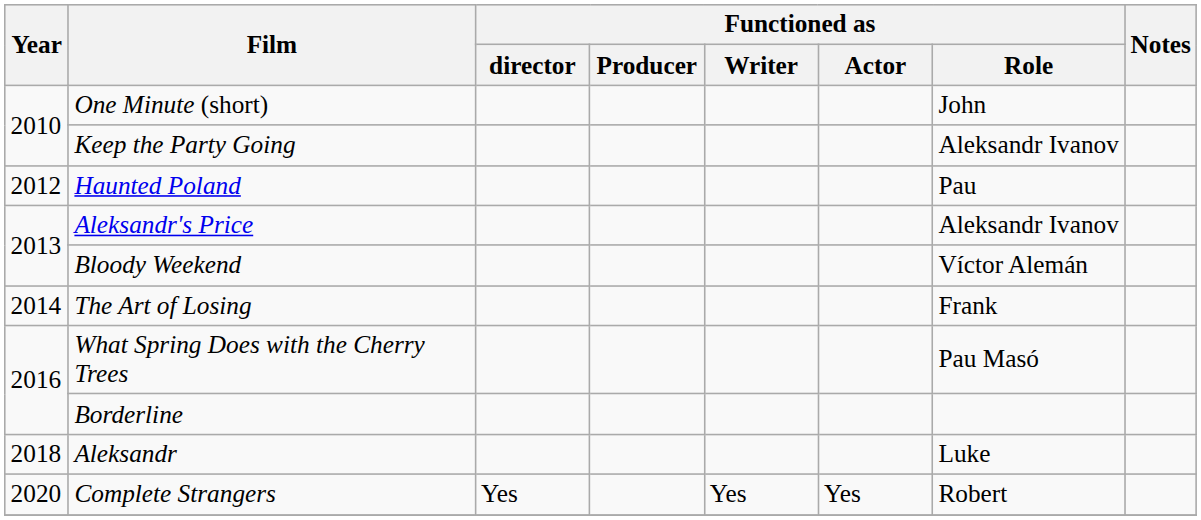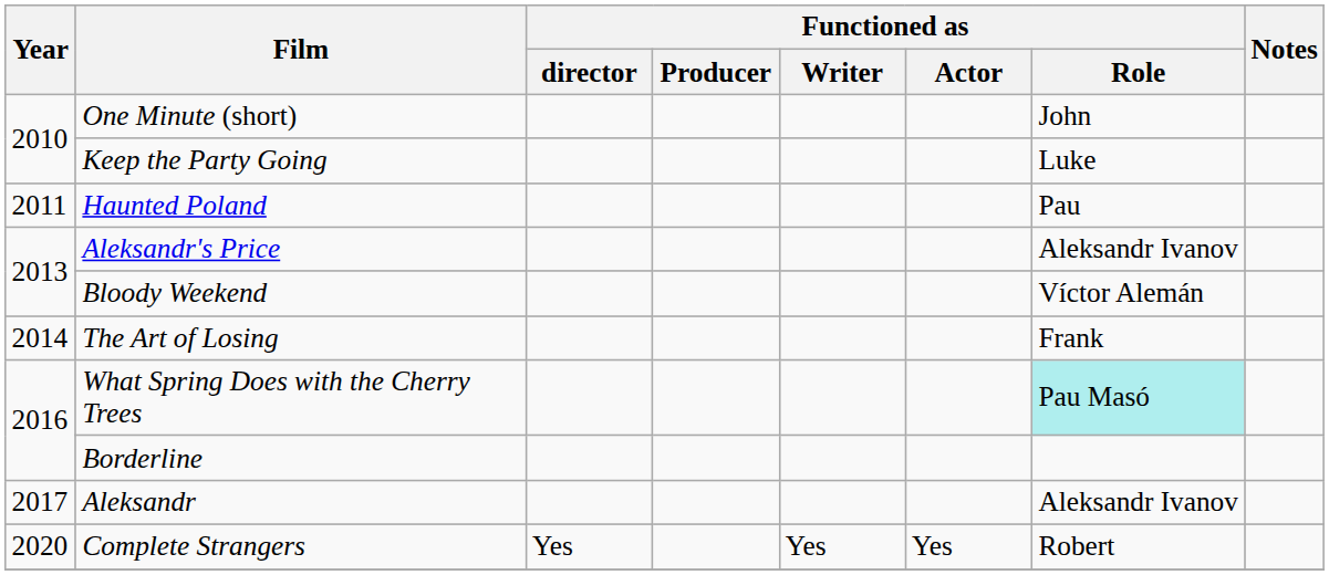 <table class="wikitable" style="margin-right: 0;">
 <tr>
 <th rowspan="2" width="33">Year</th>
 <th rowspan="2" width="250">Film</th>
 <th colspan="5">Functioned as</th>
 <th rowspan="2">Notes</th>
 </tr>
 <tr>
 <th width="65">director</th>
 <th width="65">Producer</th>
 <th width="65">Writer</th>
 <th width="65">Actor</th>
 <th>Role</th>
 </tr>
 <tr>
 <td rowspan="2">2010</td>
 <td><em>One Minute</em> (short)</td>
 <td></td>
 <td></td>
 <td></td>
 <td></td>
 <td>John</td>
 <td></td>
 </tr>
 <tr>
 <td><em>Keep the Party Going</em></td>
 <td></td>
 <td></td>
 <td></td>
 <td></td>
-<td>Aleksandr Ivanov</td>
+<td>Luke</td>
 <td></td>
 </tr>
 <tr>
-<td rowspan="1">2012</td>
+<td rowspan="1">2011</td>
 <td><em><a href='#'>Haunted Poland</a></em></td>
 <td></td>
 <td></td>
 <td></td>
 <td></td>
 <td>Pau</td>
 <td></td>
 </tr>
 <tr>
 <td rowspan="2">2013</td>
 <td><em><a href='#'>Aleksandr's Price</a></em></td>
 <td></td>
 <td></td>
 <td></td>
 <td></td>
 <td>Aleksandr Ivanov</td>
 <td></td>
 </tr>
 <tr>
 <td><em>Bloody Weekend</em></td>
 <td></td>
 <td></td>
 <td></td>
 <td></td>
 <td>Víctor Alemán</td>
 <td></td>
 </tr>
 <tr>
 <td rowspan="1">2014</td>
 <td><em>The Art of Losing</em></td>
 <td></td>
 <td></td>
 <td></td>
 <td></td>
 <td>Frank</td>
 <td></td>
 </tr>
 <tr>
 <td rowspan="2">2016</td>
 <td><em>What Spring Does with the Cherry Trees</em></td>
 <td></td>
 <td></td>
 <td></td>
 <td></td>
-<td>Pau Masó</td>
+<td style="background: paleturquoise;">Pau Masó</td>
 <td></td>
 </tr>
 <tr>
 <td><em>Borderline</em></td>
 <td></td>
 <td></td>
 <td></td>
 <td></td>
 <td></td>
 <td></td>
 </tr>
 <tr>
-<td rowspan="1">2018</td>
+<td rowspan="1">2017</td>
 <td><em>Aleksandr</em></td>
 <td></td>
 <td></td>
 <td></td>
 <td></td>
-<td>Luke</td>
+<td>Aleksandr Ivanov</td>
 <td></td>
 </tr>
 <tr>
 <td>2020</td>
 <td><em>Complete Strangers</em></td>
 <td>Yes</td>
 <td></td>
 <td>Yes</td>
 <td>Yes</td>
 <td>Robert</td>
 <td></td>
 </tr>
 <tr>
 </tr>
 </table>
